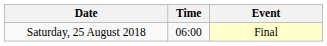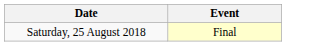 <table class = "wikitable" style="text-align:center;">
 <tr>
 <th width=220>Date</th>
-<th width=50>Time</th>
 <th width=150>Event</th>
 </tr>
 <tr>
 <td>Saturday, 25 August 2018</td>
-<td>06:00</td>
 <td bgcolor=ffffcc>Final</td>
 </tr>
 </table>
